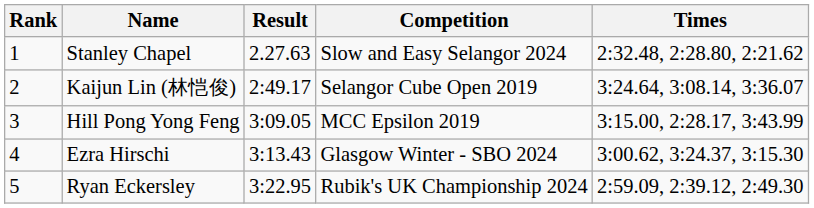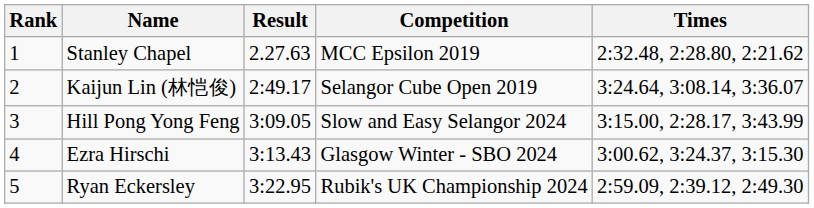 <table class="wikitable">
 <tr>
 <th>Rank</th>
 <th>Name</th>
 <th>Result</th>
 <th>Competition</th>
 <th>Times</th>
 </tr>
 <tr>
 <td>1</td>
 <td> Stanley Chapel</td>
 <td>2.27.63</td>
-<td> Slow and Easy Selangor 2024</td>
+<td> MCC Epsilon 2019</td>
 <td>2:32.48, 2:28.80, 2:21.62</td>
 </tr>
 <tr>
 <td>2</td>
 <td> Kaijun Lin (林恺俊)</td>
 <td>2:49.17</td>
 <td> Selangor Cube Open 2019</td>
 <td>3:24.64, 3:08.14, 3:36.07</td>
 </tr>
 <tr>
 <td>3</td>
 <td> Hill Pong Yong Feng</td>
 <td>3:09.05</td>
-<td> MCC Epsilon 2019</td>
+<td> Slow and Easy Selangor 2024</td>
 <td>3:15.00, 2:28.17, 3:43.99</td>
 </tr>
 <tr>
 <td>4</td>
 <td> Ezra Hirschi</td>
 <td>3:13.43</td>
 <td> Glasgow Winter - SBO 2024</td>
 <td>3:00.62, 3:24.37, 3:15.30</td>
 </tr>
 <tr>
 <td>5</td>
 <td> Ryan Eckersley</td>
 <td>3:22.95</td>
 <td> Rubik's UK Championship 2024</td>
 <td>2:59.09, 2:39.12, 2:49.30</td>
 </tr>
 </table>
